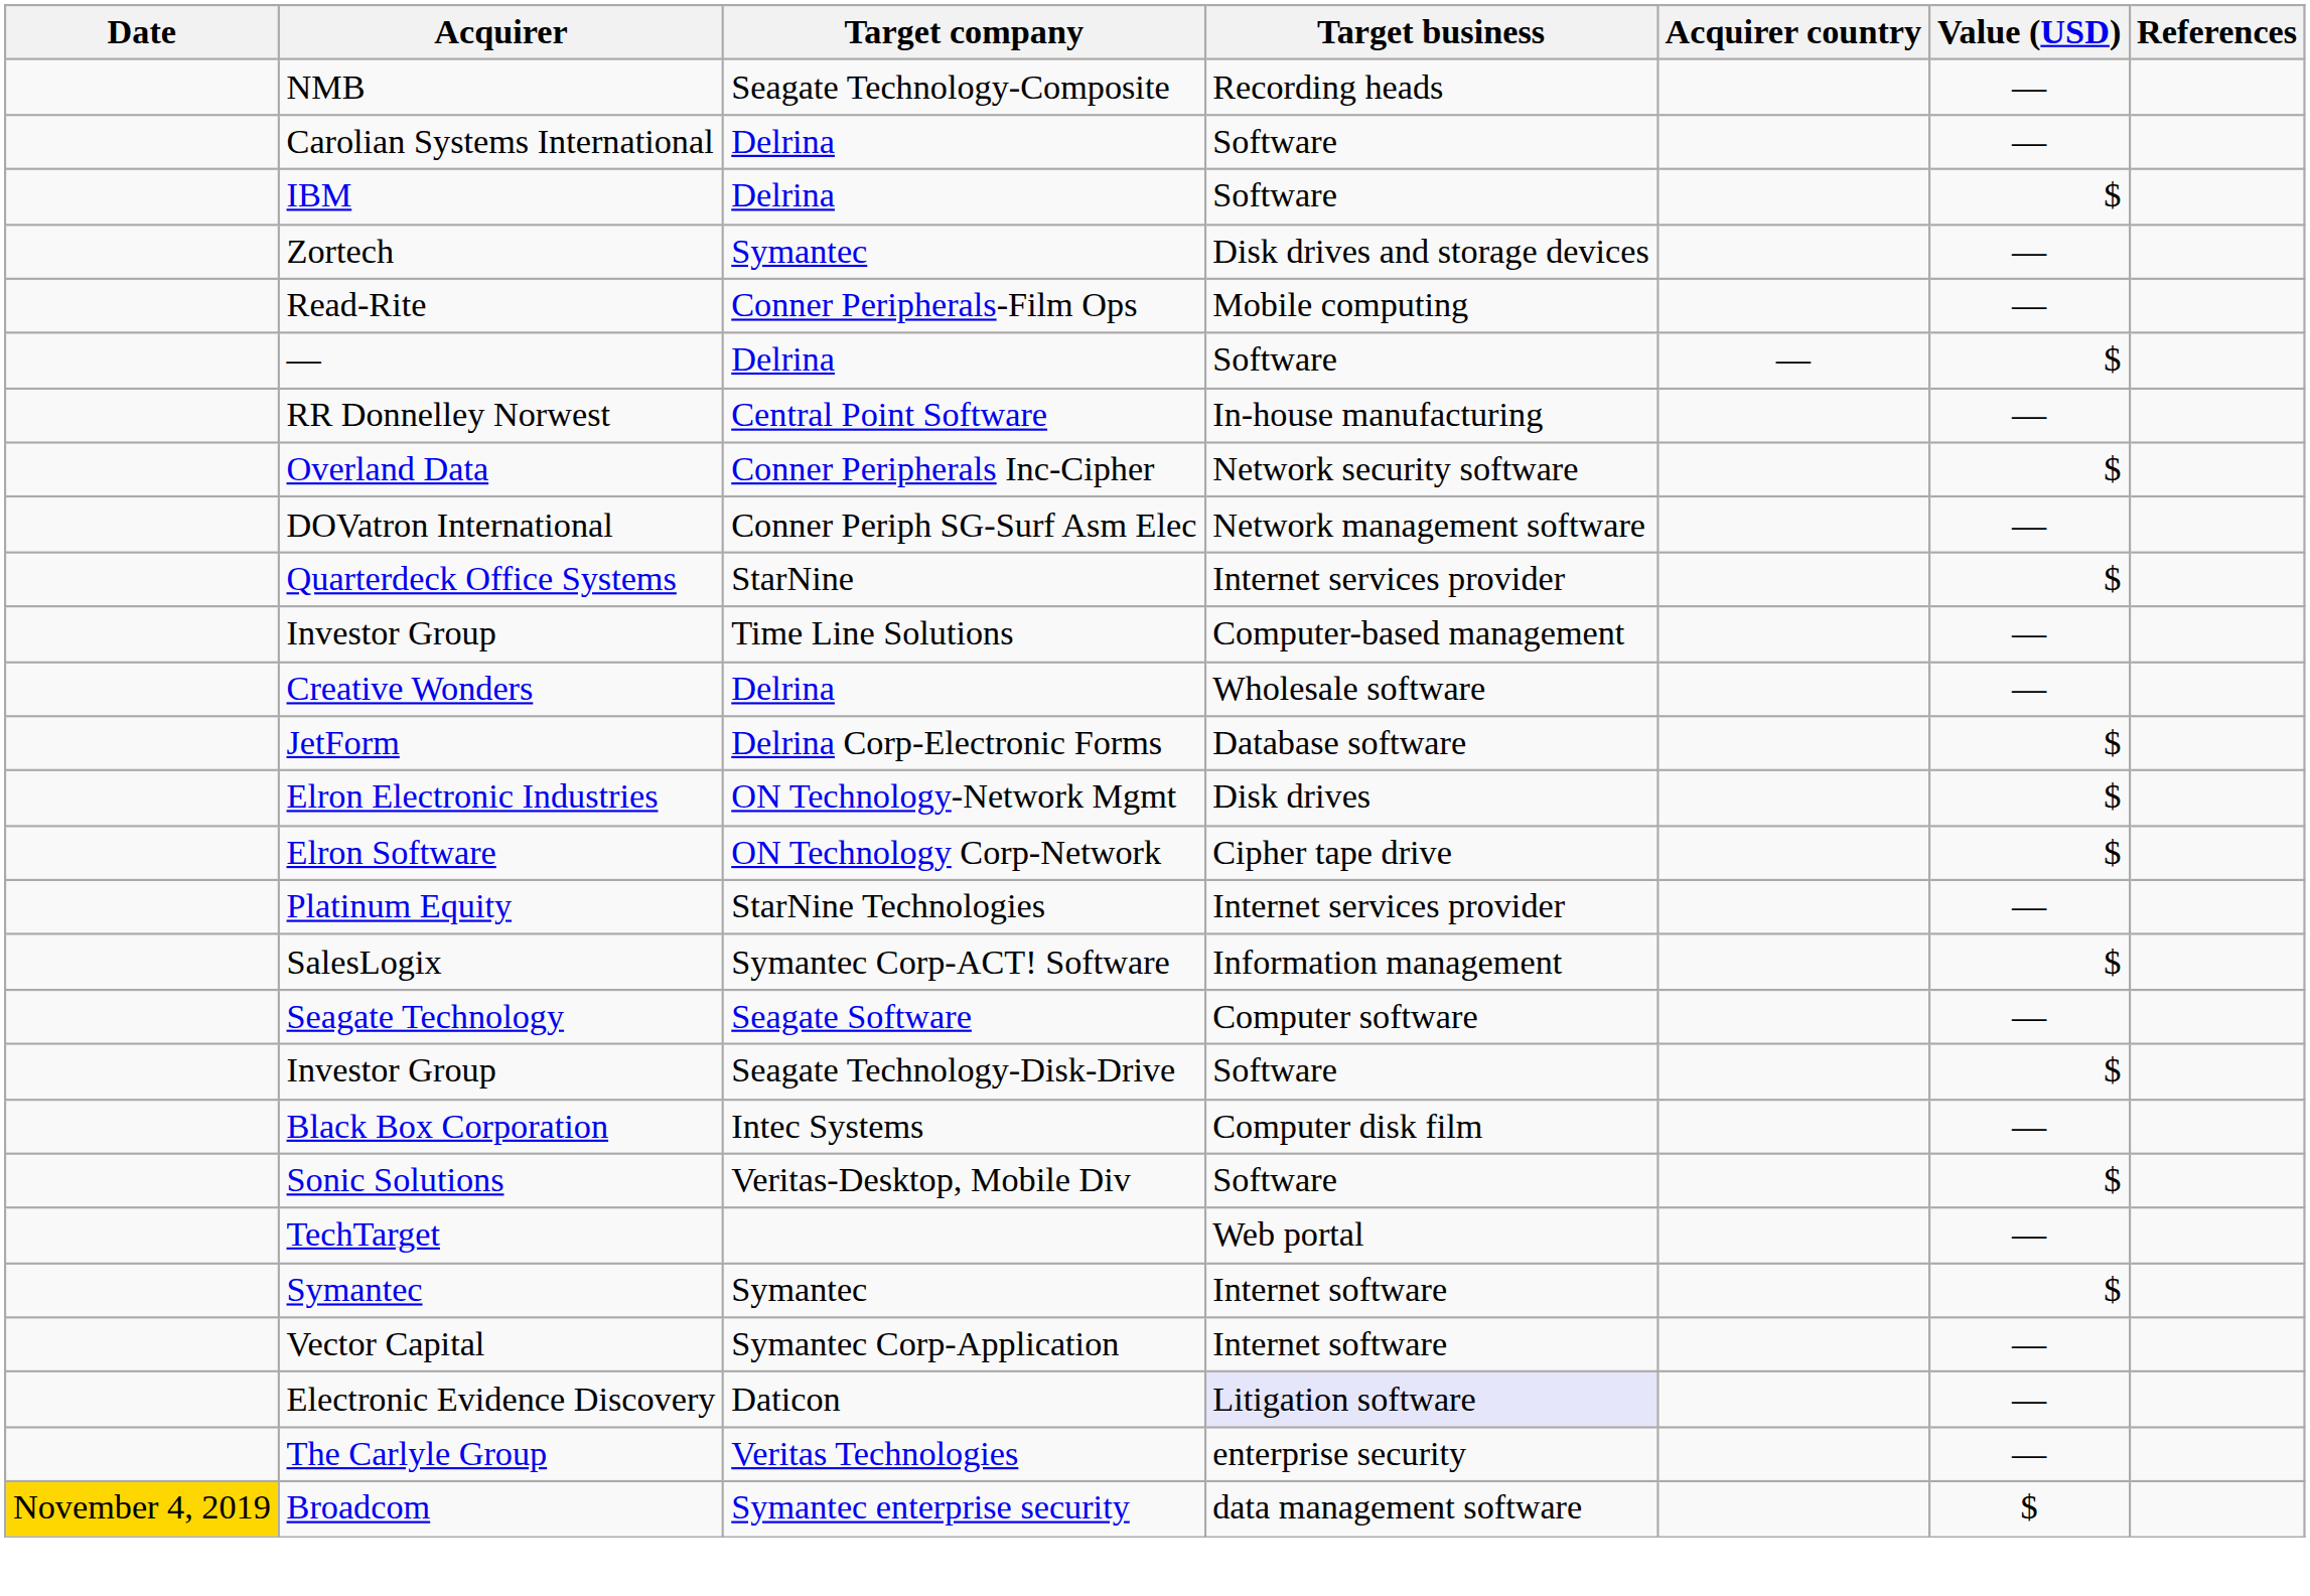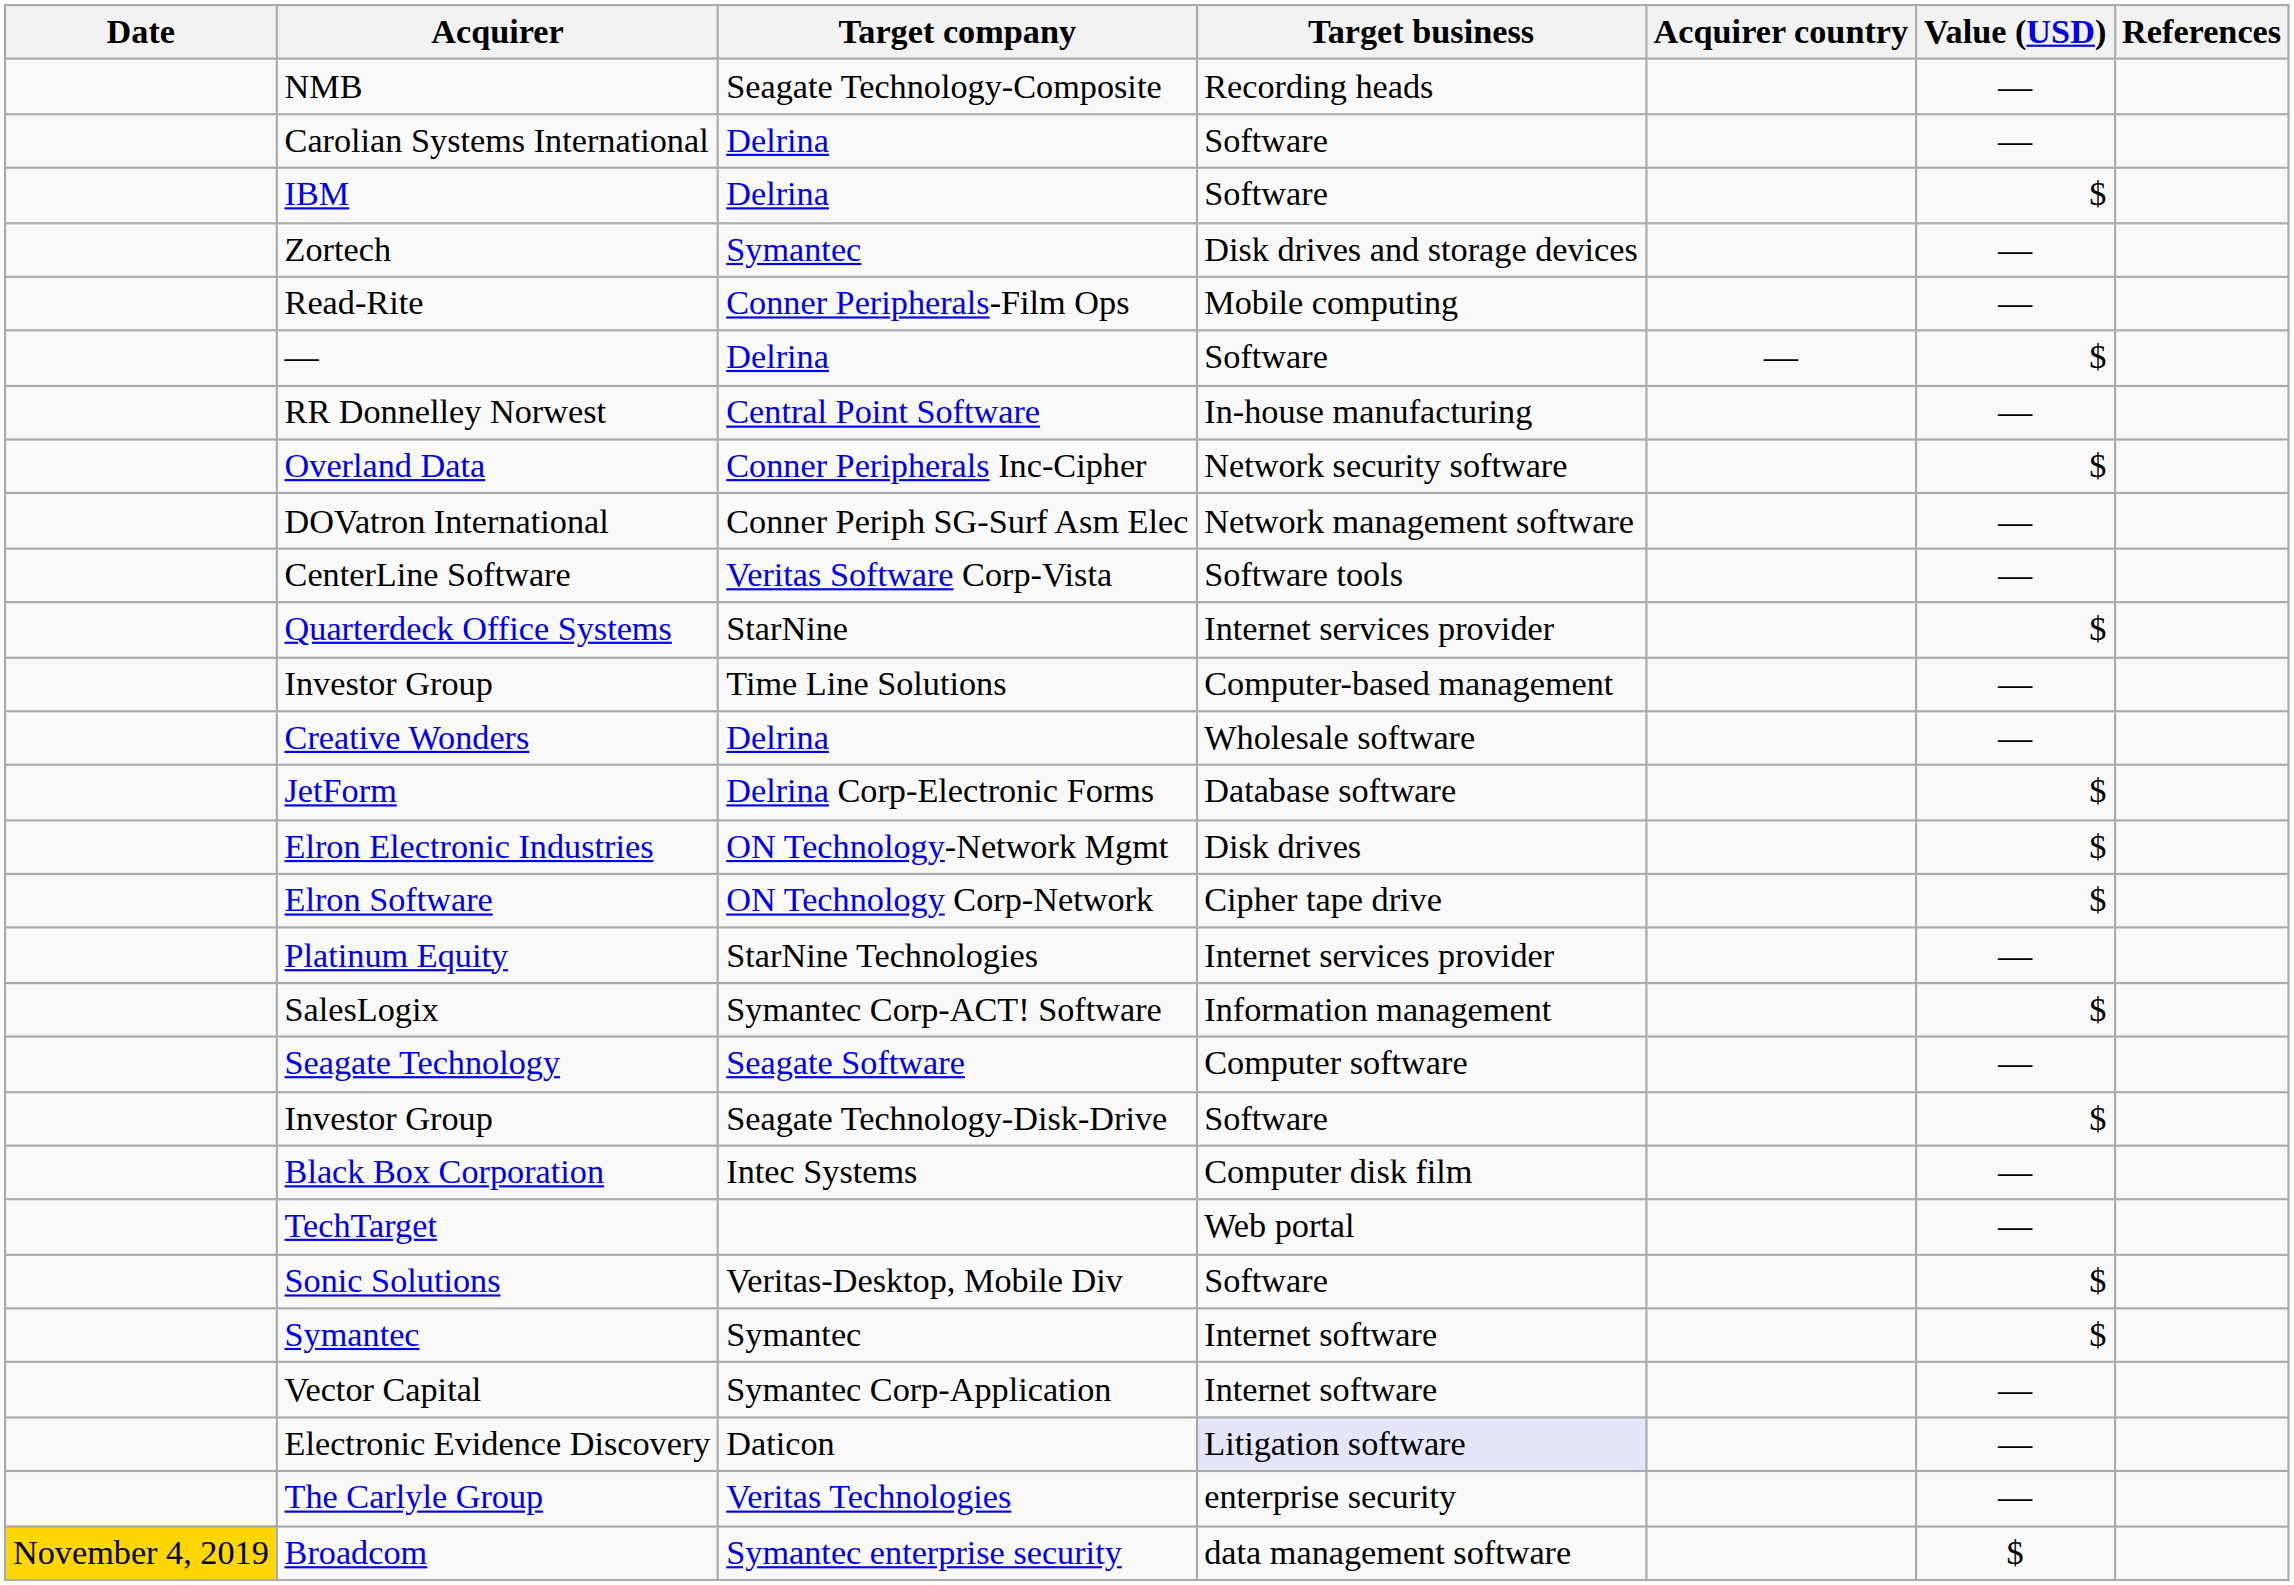 <table class="wikitable sortable">
 <tr>
 <th>Date</th>
 <th>Acquirer</th>
 <th>Target company</th>
 <th>Target business</th>
 <th>Acquirer country</th>
 <th>Value (<a href='#'>USD</a>)</th>
 <th class="unsortable">References</th>
 </tr>
 <tr>
 <td></td>
 <td>NMB</td>
 <td>Seagate Technology-Composite</td>
 <td>Recording heads</td>
 <td></td>
 <td style="text-align:center;">—</td>
 <td style="text-align:center;"></td>
 </tr>
 <tr>
 <td></td>
 <td>Carolian Systems International</td>
 <td><a href='#'>Delrina</a></td>
 <td>Software</td>
 <td></td>
 <td style="text-align:center;">—</td>
 <td style="text-align:center;"></td>
 </tr>
 <tr>
 <td></td>
 <td><a href='#'>IBM</a></td>
 <td><a href='#'>Delrina</a></td>
 <td>Software</td>
 <td></td>
 <td align="right">$</td>
 <td style="text-align:center;"></td>
 </tr>
 <tr>
 <td></td>
 <td>Zortech</td>
 <td><a href='#'>Symantec</a></td>
 <td>Disk drives and storage devices</td>
 <td></td>
 <td style="text-align:center;">—</td>
 <td style="text-align:center;"></td>
 </tr>
 <tr>
 <td></td>
 <td>Read-Rite</td>
 <td><a href='#'>Conner Peripherals</a>-Film Ops</td>
 <td>Mobile computing</td>
 <td></td>
 <td style="text-align:center;">—</td>
 <td style="text-align:center;"></td>
 </tr>
 <tr>
 <td></td>
 <td>—</td>
 <td><a href='#'>Delrina</a></td>
 <td>Software</td>
 <td style="text-align:center;">—</td>
 <td align="right">$</td>
 <td style="text-align:center;"></td>
 </tr>
 <tr>
 <td></td>
 <td>RR Donnelley Norwest</td>
 <td><a href='#'>Central Point Software</a></td>
 <td>In-house manufacturing</td>
 <td></td>
 <td style="text-align:center;">—</td>
 <td style="text-align:center;"></td>
 </tr>
 <tr>
 <td></td>
 <td><a href='#'>Overland Data</a></td>
 <td><a href='#'>Conner Peripherals</a> Inc-Cipher</td>
 <td>Network security software</td>
 <td></td>
 <td align="right">$</td>
 <td style="text-align:center;"></td>
 </tr>
 <tr>
 <td></td>
 <td>DOVatron International</td>
 <td>Conner Periph SG-Surf Asm Elec</td>
 <td>Network management software</td>
+<td></td>
+<td style="text-align:center;">—</td>
+<td style="text-align:center;"></td>
+</tr>
+<tr>
+<td></td>
+<td>CenterLine Software</td>
+<td><a href='#'>Veritas Software</a> Corp-Vista</td>
+<td>Software tools</td>
 <td></td>
 <td style="text-align:center;">—</td>
 <td style="text-align:center;"></td>
 </tr>
 <tr>
 <td></td>
 <td><a href='#'>Quarterdeck Office Systems</a></td>
 <td>StarNine</td>
 <td>Internet services provider</td>
 <td></td>
 <td align="right">$</td>
 <td style="text-align:center;"></td>
 </tr>
 <tr>
 <td></td>
 <td>Investor Group</td>
 <td>Time Line Solutions</td>
 <td>Computer-based management</td>
 <td></td>
 <td style="text-align:center;">—</td>
 <td style="text-align:center;"></td>
 </tr>
 <tr>
 <td></td>
 <td><a href='#'>Creative Wonders</a></td>
 <td><a href='#'>Delrina</a></td>
 <td>Wholesale software</td>
 <td></td>
 <td style="text-align:center;">—</td>
 <td style="text-align:center;"></td>
 </tr>
 <tr>
 <td></td>
 <td><a href='#'>JetForm</a></td>
 <td><a href='#'>Delrina</a> Corp-Electronic Forms</td>
 <td>Database software</td>
 <td></td>
 <td align="right">$</td>
 <td style="text-align:center;"></td>
 </tr>
 <tr>
 <td></td>
 <td><a href='#'>Elron Electronic Industries</a></td>
 <td><a href='#'>ON Technology</a>-Network Mgmt</td>
 <td>Disk drives</td>
 <td></td>
 <td align="right">$</td>
 <td style="text-align:center;"></td>
 </tr>
 <tr>
 <td></td>
 <td><a href='#'>Elron Software</a></td>
 <td><a href='#'>ON Technology</a> Corp-Network</td>
 <td>Cipher tape drive</td>
 <td></td>
 <td align="right">$</td>
 <td style="text-align:center;"></td>
 </tr>
 <tr>
 <td></td>
 <td><a href='#'>Platinum Equity</a></td>
 <td>StarNine Technologies</td>
 <td>Internet services provider</td>
 <td></td>
 <td style="text-align:center;">—</td>
 <td style="text-align:center;"></td>
 </tr>
 <tr>
 <td></td>
 <td>SalesLogix</td>
 <td>Symantec Corp-ACT! Software</td>
 <td>Information management</td>
 <td></td>
 <td align="right">$</td>
 <td style="text-align:center;"></td>
 </tr>
 <tr>
 <td></td>
 <td><a href='#'>Seagate Technology</a></td>
 <td><a href='#'>Seagate Software</a></td>
 <td>Computer software</td>
 <td></td>
 <td style="text-align:center;">—</td>
 <td style="text-align:center;"></td>
 </tr>
 <tr>
 <td></td>
 <td>Investor Group</td>
 <td>Seagate Technology-Disk-Drive</td>
 <td>Software</td>
 <td></td>
 <td align="right">$</td>
 <td style="text-align:center;"></td>
 </tr>
 <tr>
 <td></td>
 <td><a href='#'>Black Box Corporation</a></td>
 <td>Intec Systems</td>
 <td>Computer disk film</td>
 <td></td>
 <td style="text-align:center;">—</td>
 <td style="text-align:center;"></td>
 </tr>
 <tr>
 <td></td>
+<td><a href='#'>TechTarget</a></td>
+<td></td>
+<td>Web portal</td>
+<td></td>
+<td style="text-align:center;">—</td>
+<td style="text-align:center;"></td>
+</tr>
+<tr>
+<td></td>
 <td><a href='#'>Sonic Solutions</a></td>
 <td>Veritas-Desktop, Mobile Div</td>
 <td>Software</td>
 <td></td>
 <td align="right">$</td>
-<td style="text-align:center;"></td>
-</tr>
-<tr>
-<td></td>
-<td><a href='#'>TechTarget</a></td>
-<td></td>
-<td>Web portal</td>
-<td></td>
-<td style="text-align:center;">—</td>
 <td style="text-align:center;"></td>
 </tr>
 <tr>
 <td></td>
 <td><a href='#'>Symantec</a></td>
 <td>Symantec</td>
 <td>Internet software</td>
 <td></td>
 <td align="right">$</td>
 <td style="text-align:center;"></td>
 </tr>
 <tr>
 <td></td>
 <td>Vector Capital</td>
 <td>Symantec Corp-Application</td>
 <td>Internet software</td>
 <td></td>
 <td style="text-align:center;">—</td>
 <td style="text-align:center;"></td>
 </tr>
 <tr>
 <td></td>
 <td>Electronic Evidence Discovery</td>
 <td>Daticon</td>
 <td style="background: lavender;">Litigation software</td>
 <td></td>
 <td style="text-align:center;">—</td>
 <td style="text-align:center;"></td>
 </tr>
 <tr>
 <td></td>
 <td><a href='#'>The Carlyle Group</a></td>
 <td><a href='#'>Veritas Technologies</a></td>
 <td>enterprise security</td>
 <td></td>
 <td style="text-align:center;">—</td>
 <td style="text-align:center;"><br></td>
 </tr>
 <tr>
 <td style="background: gold;">November 4, 2019</td>
 <td><a href='#'>Broadcom</a></td>
 <td><a href='#'>Symantec enterprise security</a></td>
 <td>data management software</td>
 <td></td>
 <td style="text-align:center;">$</td>
 <td style="text-align:center;"></td>
 </tr>
 </table>
